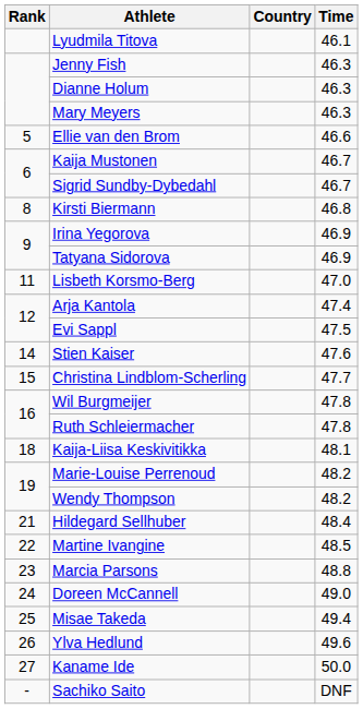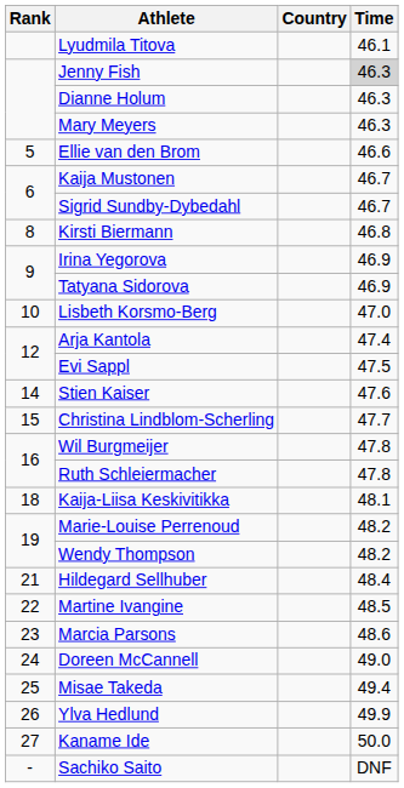 <table class="wikitable sortable" style="text-align:center">
 <tr>
 <th>Rank</th>
 <th>Athlete</th>
 <th>Country</th>
 <th>Time</th>
 </tr>
 <tr>
 <td></td>
 <td align=left><a href='#'>Lyudmila Titova</a></td>
 <td align=left></td>
 <td>46.1</td>
 </tr>
 <tr>
 <td rowspan=3></td>
 <td align=left><a href='#'>Jenny Fish</a></td>
 <td align=left></td>
-<td>46.3</td>
+<td style="background: lightgrey;">46.3</td>
 </tr>
 <tr>
 <td align=left><a href='#'>Dianne Holum</a></td>
 <td align=left></td>
 <td>46.3</td>
 </tr>
 <tr>
 <td align=left><a href='#'>Mary Meyers</a></td>
 <td align=left></td>
 <td>46.3</td>
 </tr>
 <tr>
 <td>5</td>
 <td align=left><a href='#'>Ellie van den Brom</a></td>
 <td align=left></td>
 <td>46.6</td>
 </tr>
 <tr>
 <td rowspan=2>6</td>
 <td align=left><a href='#'>Kaija Mustonen</a></td>
 <td align=left></td>
 <td>46.7</td>
 </tr>
 <tr>
 <td align=left><a href='#'>Sigrid Sundby-Dybedahl</a></td>
 <td align=left></td>
 <td>46.7</td>
 </tr>
 <tr>
 <td>8</td>
 <td align=left><a href='#'>Kirsti Biermann</a></td>
 <td align=left></td>
 <td>46.8</td>
 </tr>
 <tr>
 <td rowspan=2>9</td>
 <td align=left><a href='#'>Irina Yegorova</a></td>
 <td align=left></td>
 <td>46.9</td>
 </tr>
 <tr>
 <td align=left><a href='#'>Tatyana Sidorova</a></td>
 <td align=left></td>
 <td>46.9</td>
 </tr>
 <tr>
-<td>11</td>
+<td>10</td>
 <td align=left><a href='#'>Lisbeth Korsmo-Berg</a></td>
 <td align=left></td>
 <td>47.0</td>
 </tr>
 <tr>
 <td rowspan=2>12</td>
 <td align=left><a href='#'>Arja Kantola</a></td>
 <td align=left></td>
 <td>47.4</td>
 </tr>
 <tr>
 <td align=left><a href='#'>Evi Sappl</a></td>
 <td align=left></td>
 <td>47.5</td>
 </tr>
 <tr>
 <td>14</td>
 <td align=left><a href='#'>Stien Kaiser</a></td>
 <td align=left></td>
 <td>47.6</td>
 </tr>
 <tr>
 <td>15</td>
 <td align=left><a href='#'>Christina Lindblom-Scherling</a></td>
 <td align=left></td>
 <td>47.7</td>
 </tr>
 <tr>
 <td rowspan=2>16</td>
 <td align=left><a href='#'>Wil Burgmeijer</a></td>
 <td align=left></td>
 <td>47.8</td>
 </tr>
 <tr>
 <td align=left><a href='#'>Ruth Schleiermacher</a></td>
 <td align=left></td>
 <td>47.8</td>
 </tr>
 <tr>
 <td>18</td>
 <td align=left><a href='#'>Kaija-Liisa Keskivitikka</a></td>
 <td align=left></td>
 <td>48.1</td>
 </tr>
 <tr>
 <td rowspan=2>19</td>
 <td align=left><a href='#'>Marie-Louise Perrenoud</a></td>
 <td align=left></td>
 <td>48.2</td>
 </tr>
 <tr>
 <td align=left><a href='#'>Wendy Thompson</a></td>
 <td align=left></td>
 <td>48.2</td>
 </tr>
 <tr>
 <td>21</td>
 <td align=left><a href='#'>Hildegard Sellhuber</a></td>
 <td align=left></td>
 <td>48.4</td>
 </tr>
 <tr>
 <td>22</td>
 <td align=left><a href='#'>Martine Ivangine</a></td>
 <td align=left></td>
 <td>48.5</td>
 </tr>
 <tr>
 <td>23</td>
 <td align=left><a href='#'>Marcia Parsons</a></td>
 <td align=left></td>
-<td>48.8</td>
+<td>48.6</td>
 </tr>
 <tr>
 <td>24</td>
 <td align=left><a href='#'>Doreen McCannell</a></td>
 <td align=left></td>
 <td>49.0</td>
 </tr>
 <tr>
 <td>25</td>
 <td align=left><a href='#'>Misae Takeda</a></td>
 <td align=left></td>
 <td>49.4</td>
 </tr>
 <tr>
 <td>26</td>
 <td align=left><a href='#'>Ylva Hedlund</a></td>
 <td align=left></td>
-<td>49.6</td>
+<td>49.9</td>
 </tr>
 <tr>
 <td>27</td>
 <td align=left><a href='#'>Kaname Ide</a></td>
 <td align=left></td>
 <td>50.0</td>
 </tr>
 <tr>
 <td>-</td>
 <td align=left><a href='#'>Sachiko Saito</a></td>
 <td align=left></td>
 <td>DNF</td>
 </tr>
 </table>
